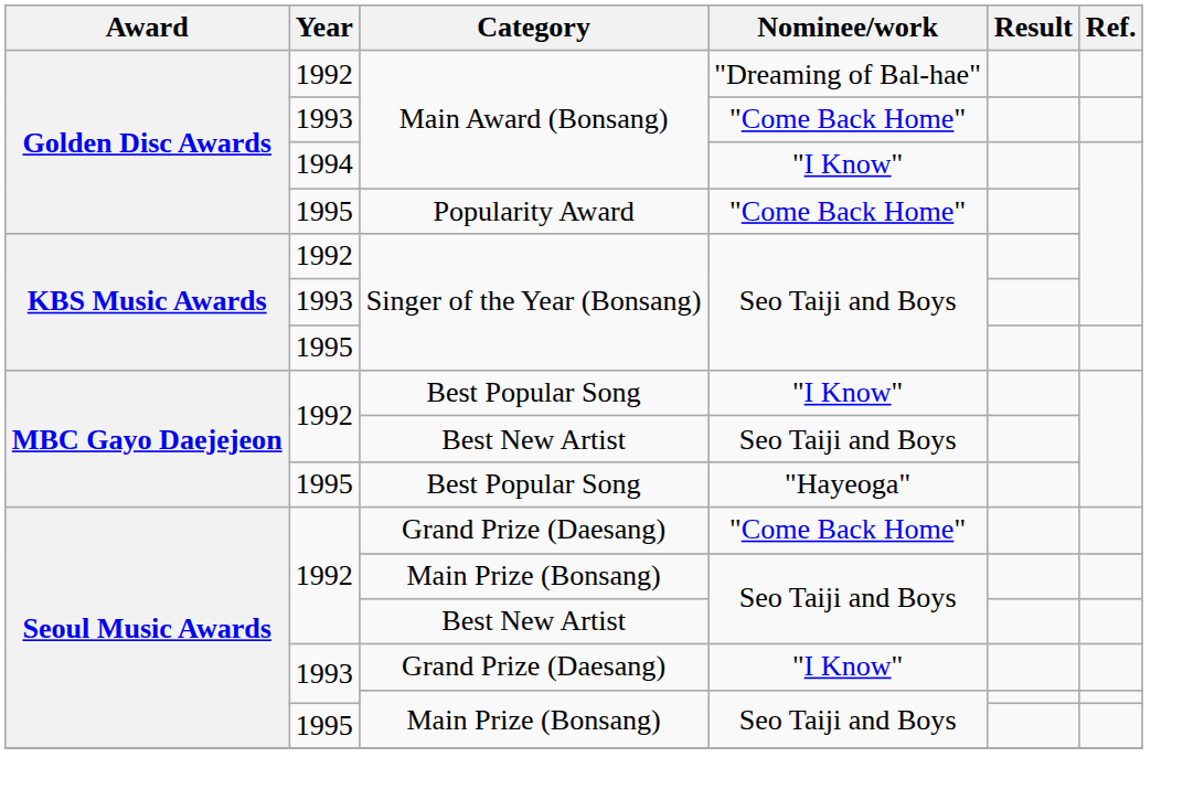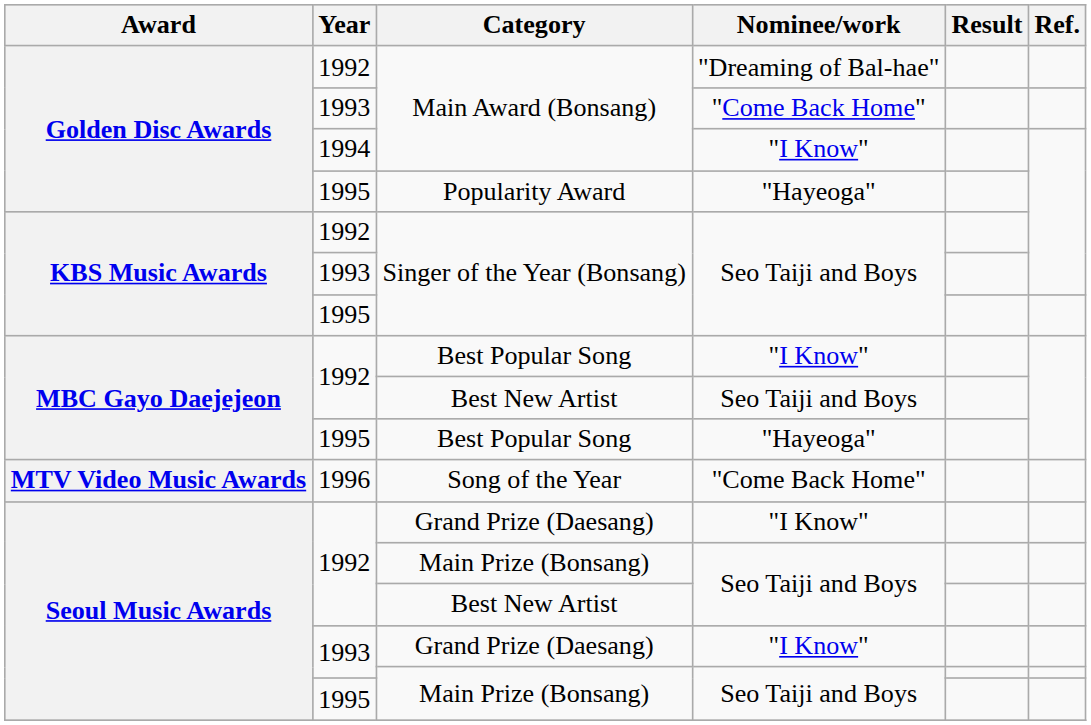 <table class="wikitable sortable plainrowheaders" style="text-align:center;">
 <tr>
 <th>Award</th>
 <th>Year</th>
 <th>Category</th>
 <th>Nominee/work</th>
 <th>Result</th>
 <th class="unsortable">Ref.</th>
 </tr>
 <tr>
 <th rowspan="4" scope="row"><a href='#'>Golden Disc Awards</a></th>
 <td>1992</td>
 <td rowspan="3">Main Award (Bonsang)</td>
 <td>"Dreaming of Bal-hae"</td>
 <td></td>
 <td></td>
 </tr>
 <tr>
 <td>1993</td>
 <td>"<a href='#'>Come Back Home</a>"</td>
 <td></td>
 <td></td>
 </tr>
 <tr>
 <td>1994</td>
 <td>"<a href='#'>I Know</a>"</td>
 <td></td>
 <td rowspan="4"></td>
 </tr>
 <tr>
 <td>1995</td>
 <td>Popularity Award</td>
-<td>"<a href='#'>Come Back Home</a>"</td>
+<td>"Hayeoga"</td>
 <td></td>
 </tr>
 <tr>
 <th rowspan="3" scope="row"><a href='#'>KBS Music Awards</a></th>
 <td>1992</td>
 <td rowspan="3">Singer of the Year (Bonsang)</td>
 <td rowspan="3">Seo Taiji and Boys</td>
 <td></td>
 </tr>
 <tr>
 <td>1993</td>
 <td></td>
 </tr>
 <tr>
 <td>1995</td>
 <td></td>
 <td></td>
 </tr>
 <tr>
 <th rowspan="3" scope="row"><a href='#'>MBC Gayo Daejejeon</a></th>
 <td rowspan="2">1992</td>
 <td>Best Popular Song</td>
 <td>"<a href='#'>I Know</a>"</td>
 <td></td>
 <td rowspan="3"></td>
 </tr>
 <tr>
 <td>Best New Artist</td>
 <td>Seo Taiji and Boys</td>
 <td></td>
 </tr>
 <tr>
 <td>1995</td>
 <td>Best Popular Song</td>
 <td>"Hayeoga"</td>
 <td></td>
 </tr>
 <tr>
+<th scope="row"><a href='#'>MTV Video Music Awards</a></th>
+<td>1996</td>
+<td>Song of the Year</td>
+<td>"Come Back Home"</td>
+<td></td>
+<td></td>
+</tr>
+<tr>
 <th rowspan="6" scope="row"><a href='#'>Seoul Music Awards</a></th>
 <td rowspan="3">1992</td>
 <td>Grand Prize (Daesang)</td>
-<td>"<a href='#'>Come Back Home</a>"</td>
+<td>"I Know"</td>
 <td></td>
 <td></td>
 </tr>
 <tr>
 <td>Main Prize (Bonsang)</td>
 <td rowspan="2">Seo Taiji and Boys</td>
 <td></td>
 <td></td>
 </tr>
 <tr>
 <td>Best New Artist</td>
 <td></td>
 <td></td>
 </tr>
 <tr>
 <td rowspan="2">1993</td>
 <td>Grand Prize (Daesang)</td>
 <td>"<a href='#'>I Know</a>"</td>
 <td></td>
 <td></td>
 </tr>
 <tr>
 <td rowspan="2">Main Prize (Bonsang)</td>
 <td rowspan="2">Seo Taiji and Boys</td>
 <td></td>
 <td></td>
 </tr>
 <tr>
 <td>1995</td>
 <td></td>
 <td></td>
 </tr>
 <tr>
 </tr>
 </table>
